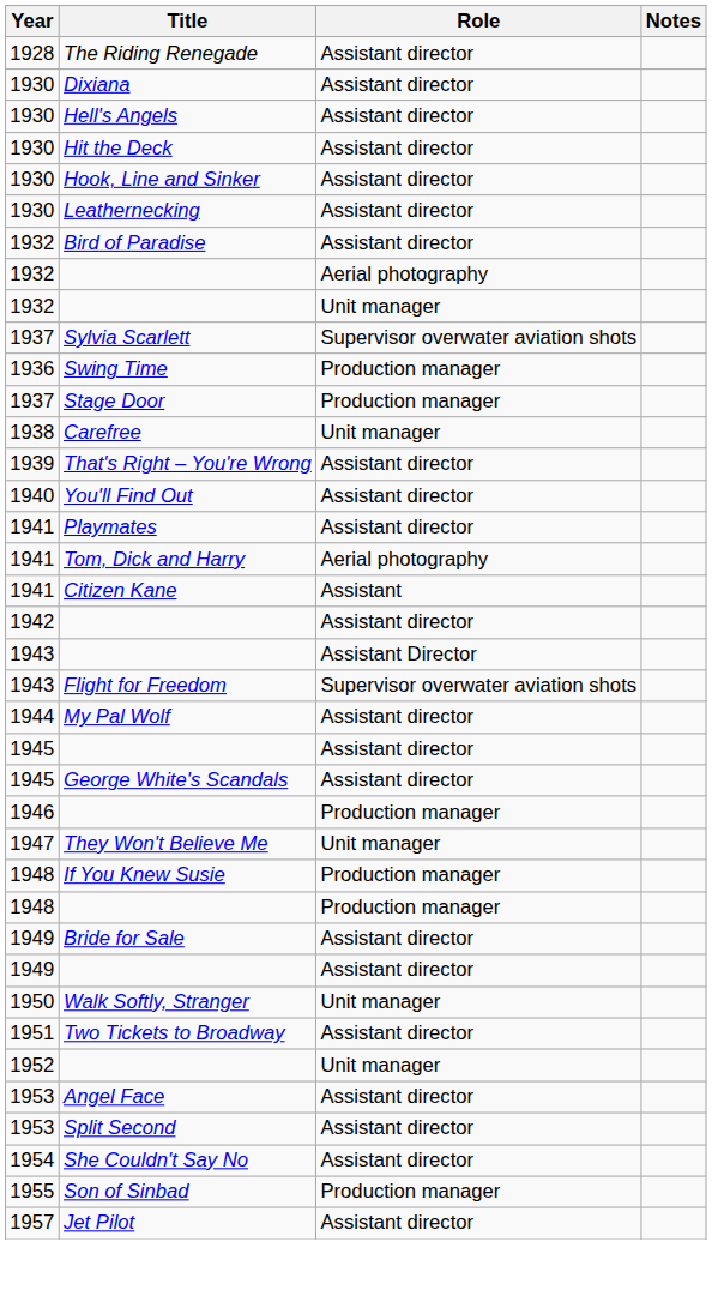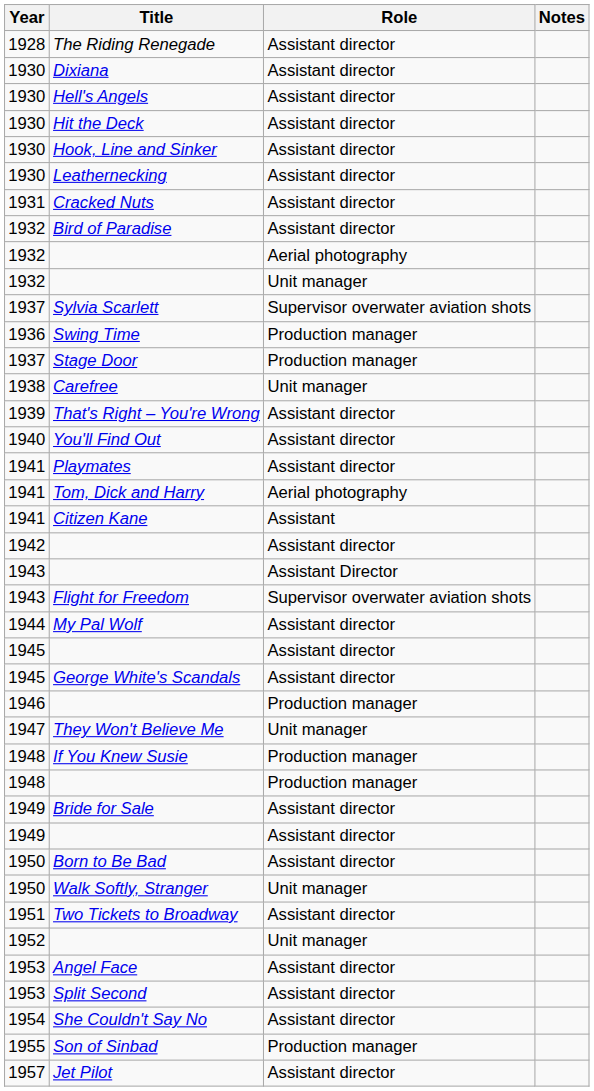 <table class="wikitable sortable">
 <tr>
 <th>Year</th>
 <th>Title</th>
 <th>Role</th>
 <th>Notes</th>
 </tr>
 <tr>
 <td>1928</td>
 <td><em>The Riding Renegade</em></td>
 <td>Assistant director</td>
 <td></td>
 </tr>
 <tr>
 <td>1930</td>
 <td><em><a href='#'>Dixiana</a></em></td>
 <td>Assistant director</td>
 <td></td>
 </tr>
 <tr>
 <td>1930</td>
 <td><em><a href='#'>Hell's Angels</a></em></td>
 <td>Assistant director</td>
 <td></td>
 </tr>
 <tr>
 <td>1930</td>
 <td><em><a href='#'>Hit the Deck</a></em></td>
 <td>Assistant director</td>
 <td></td>
 </tr>
 <tr>
 <td>1930</td>
 <td><em><a href='#'>Hook, Line and Sinker</a></em></td>
 <td>Assistant director</td>
 <td></td>
 </tr>
 <tr>
 <td>1930</td>
 <td><em><a href='#'>Leathernecking</a></em></td>
+<td>Assistant director</td>
+<td></td>
+</tr>
+<tr>
+<td>1931</td>
+<td><em><a href='#'>Cracked Nuts</a></em></td>
 <td>Assistant director</td>
 <td></td>
 </tr>
 <tr>
 <td>1932</td>
 <td><em><a href='#'>Bird of Paradise</a></em></td>
 <td>Assistant director</td>
 <td></td>
 </tr>
 <tr>
 <td>1932</td>
 <td><em></em></td>
 <td>Aerial photography</td>
 <td></td>
 </tr>
 <tr>
 <td>1932</td>
 <td><em></em></td>
 <td>Unit manager</td>
 <td></td>
 </tr>
 <tr>
 <td>1937</td>
 <td><em><a href='#'>Sylvia Scarlett</a></em></td>
 <td>Supervisor overwater aviation shots</td>
 <td></td>
 </tr>
 <tr>
 <td>1936</td>
 <td><em><a href='#'>Swing Time</a></em></td>
 <td>Production manager</td>
 <td></td>
 </tr>
 <tr>
 <td>1937</td>
 <td><em><a href='#'>Stage Door</a></em></td>
 <td>Production manager</td>
 <td></td>
 </tr>
 <tr>
 <td>1938</td>
 <td><em><a href='#'>Carefree</a></em></td>
 <td>Unit manager</td>
 <td></td>
 </tr>
 <tr>
 <td>1939</td>
 <td><em><a href='#'>That's Right – You're Wrong</a></em></td>
 <td>Assistant director</td>
 <td></td>
 </tr>
 <tr>
 <td>1940</td>
 <td><em><a href='#'>You'll Find Out</a></em></td>
 <td>Assistant director</td>
 <td></td>
 </tr>
 <tr>
 <td>1941</td>
 <td><em><a href='#'>Playmates</a></em></td>
 <td>Assistant director</td>
 <td></td>
 </tr>
 <tr>
 <td>1941</td>
 <td><em><a href='#'>Tom, Dick and Harry</a></em></td>
 <td>Aerial photography</td>
 <td></td>
 </tr>
 <tr>
 <td>1941</td>
 <td><em><a href='#'>Citizen Kane</a></em></td>
 <td>Assistant</td>
 <td></td>
 </tr>
 <tr>
 <td>1942</td>
 <td><em></em></td>
 <td>Assistant director</td>
 <td></td>
 </tr>
 <tr>
 <td>1943</td>
 <td><em></em></td>
 <td>Assistant Director</td>
 <td></td>
 </tr>
 <tr>
 <td>1943</td>
 <td><em><a href='#'>Flight for Freedom</a></em></td>
 <td>Supervisor overwater aviation shots</td>
 <td></td>
 </tr>
 <tr>
 <td>1944</td>
 <td><em><a href='#'>My Pal Wolf</a></em></td>
 <td>Assistant director</td>
 <td></td>
 </tr>
 <tr>
 <td>1945</td>
 <td><em></em></td>
 <td>Assistant director</td>
 <td></td>
 </tr>
 <tr>
 <td>1945</td>
 <td><em><a href='#'>George White's Scandals</a></em></td>
 <td>Assistant director</td>
 <td></td>
 </tr>
 <tr>
 <td>1946</td>
 <td><em></em></td>
 <td>Production manager</td>
 <td></td>
 </tr>
 <tr>
 <td>1947</td>
 <td><em><a href='#'>They Won't Believe Me</a></em></td>
 <td>Unit manager</td>
 <td></td>
 </tr>
 <tr>
 <td>1948</td>
 <td><em><a href='#'>If You Knew Susie</a></em></td>
 <td>Production manager</td>
 <td></td>
 </tr>
 <tr>
 <td>1948</td>
 <td><em></em></td>
 <td>Production manager</td>
 <td></td>
 </tr>
 <tr>
 <td>1949</td>
 <td><em><a href='#'>Bride for Sale</a></em></td>
 <td>Assistant director</td>
 <td></td>
 </tr>
 <tr>
 <td>1949</td>
 <td><em></em></td>
 <td>Assistant director</td>
 <td></td>
 </tr>
 <tr>
 <td>1950</td>
+<td><em><a href='#'>Born to Be Bad</a></em></td>
+<td>Assistant director</td>
+<td></td>
+</tr>
+<tr>
+<td>1950</td>
 <td><em><a href='#'>Walk Softly, Stranger</a></em></td>
 <td>Unit manager</td>
 <td></td>
 </tr>
 <tr>
 <td>1951</td>
 <td><em><a href='#'>Two Tickets to Broadway</a></em></td>
 <td>Assistant director</td>
 <td></td>
 </tr>
 <tr>
 <td>1952</td>
 <td><em></em></td>
 <td>Unit manager</td>
 <td></td>
 </tr>
 <tr>
 <td>1953</td>
 <td><em><a href='#'>Angel Face</a></em></td>
 <td>Assistant director</td>
 <td></td>
 </tr>
 <tr>
 <td>1953</td>
 <td><em><a href='#'>Split Second</a></em></td>
 <td>Assistant director</td>
 <td></td>
 </tr>
 <tr>
 <td>1954</td>
 <td><em><a href='#'>She Couldn't Say No</a></em></td>
 <td>Assistant director</td>
 <td></td>
 </tr>
 <tr>
 <td>1955</td>
 <td><em><a href='#'>Son of Sinbad</a></em></td>
 <td>Production manager</td>
 <td></td>
 </tr>
 <tr>
 <td>1957</td>
 <td><em><a href='#'>Jet Pilot</a></em></td>
 <td>Assistant director</td>
 <td></td>
 </tr>
 </table>
